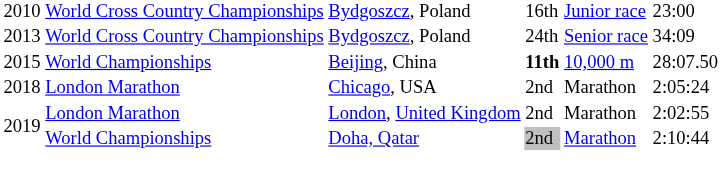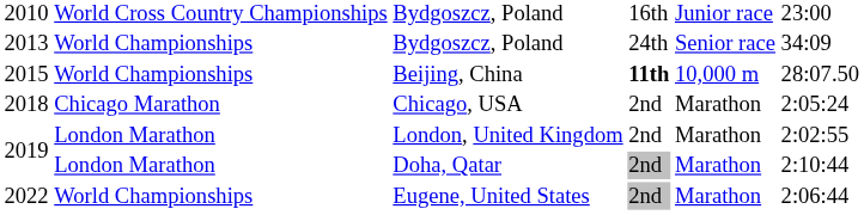 <table>
 <tr>
 <td>2010</td>
 <td><a href='#'>World Cross Country Championships</a></td>
 <td><a href='#'>Bydgoszcz</a>, Poland</td>
 <td>16th</td>
 <td><a href='#'>Junior race</a></td>
 <td>23:00</td>
 </tr>
 <tr>
 <td>2013</td>
-<td><a href='#'>World Cross Country Championships</a></td>
+<td><a href='#'>World Championships</a></td>
 <td><a href='#'>Bydgoszcz</a>, Poland</td>
 <td>24th</td>
 <td><a href='#'>Senior race</a></td>
 <td>34:09</td>
 </tr>
 <tr>
 <td>2015</td>
 <td><a href='#'>World Championships</a></td>
 <td><a href='#'>Beijing</a>, China</td>
 <td><strong>11th</strong></td>
 <td><a href='#'>10,000 m</a></td>
 <td>28:07.50</td>
 </tr>
 <tr>
 <td>2018</td>
-<td><a href='#'>London Marathon</a></td>
+<td><a href='#'>Chicago Marathon</a></td>
 <td><a href='#'>Chicago</a>, USA</td>
 <td>2nd</td>
 <td>Marathon</td>
 <td>2:05:24</td>
 </tr>
 <tr>
 <td rowspan=2>2019</td>
 <td><a href='#'>London Marathon</a></td>
 <td><a href='#'>London</a>, <a href='#'>United Kingdom</a></td>
 <td>2nd</td>
 <td>Marathon</td>
 <td>2:02:55</td>
 </tr>
 <tr>
-<td><a href='#'>World Championships</a></td>
+<td><a href='#'>London Marathon</a></td>
 <td><a href='#'>Doha, Qatar</a></td>
 <td bgcolor=silver>2nd</td>
 <td><a href='#'>Marathon</a></td>
 <td>2:10:44</td>
 </tr>
+<tr>
+<td>2022</td>
+<td><a href='#'>World Championships</a></td>
+<td><a href='#'>Eugene, United States</a></td>
+<td bgcolor=silver>2nd</td>
+<td><a href='#'>Marathon</a></td>
+<td>2:06:44</td>
+</tr>
 </table>
